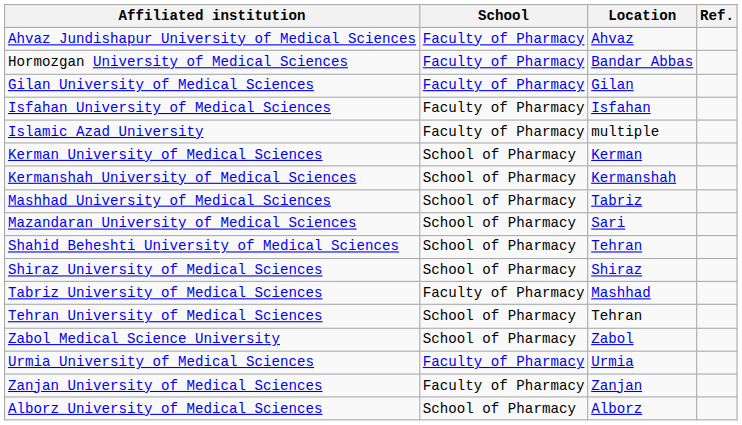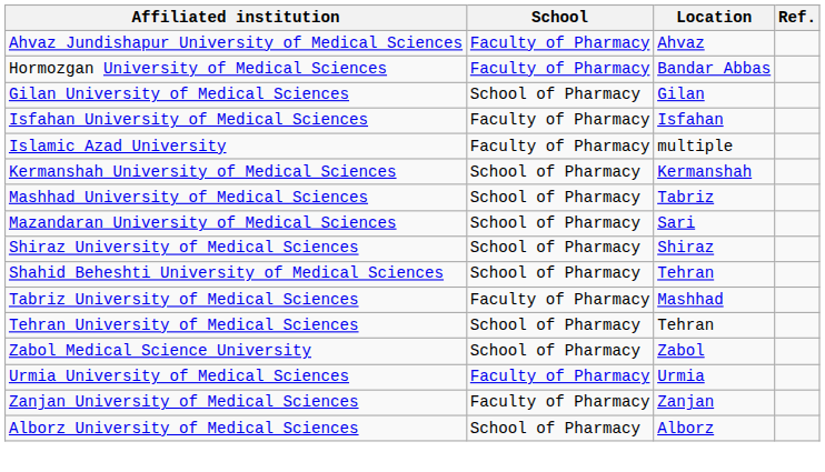 <table class="wikitable sortable">
 <tr>
 <th>Affiliated institution</th>
 <th>School</th>
 <th>Location</th>
 <th>Ref.</th>
 </tr>
 <tr>
 <td><a href='#'>Ahvaz Jundishapur University of Medical Sciences</a></td>
 <td><a href='#'>Faculty of Pharmacy</a></td>
 <td><a href='#'>Ahvaz</a></td>
 <td></td>
 </tr>
 <tr>
 <td>Hormozgan <a href='#'>University of Medical Sciences</a></td>
 <td><a href='#'>Faculty of Pharmacy</a></td>
 <td><a href='#'>Bandar Abbas</a></td>
 <td></td>
 </tr>
 <tr>
 <td><a href='#'>Gilan University of Medical Sciences</a></td>
-<td><a href='#'>Faculty of Pharmacy</a></td>
+<td>School of Pharmacy</td>
 <td><a href='#'>Gilan</a></td>
 <td></td>
 </tr>
 <tr>
 <td><a href='#'>Isfahan University of Medical Sciences</a></td>
 <td>Faculty of Pharmacy</td>
 <td><a href='#'>Isfahan</a></td>
 <td></td>
 </tr>
 <tr>
 <td><a href='#'>Islamic Azad University</a></td>
 <td>Faculty of Pharmacy</td>
 <td>multiple</td>
-<td></td>
-</tr>
-<tr>
-<td><a href='#'>Kerman University of Medical Sciences</a></td>
-<td>School of Pharmacy</td>
-<td><a href='#'>Kerman</a></td>
 <td></td>
 </tr>
 <tr>
 <td><a href='#'>Kermanshah University of Medical Sciences</a></td>
 <td>School of Pharmacy</td>
 <td><a href='#'>Kermanshah</a></td>
 <td></td>
 </tr>
 <tr>
 <td><a href='#'>Mashhad University of Medical Sciences</a></td>
 <td>School of Pharmacy</td>
 <td><a href='#'>Tabriz</a></td>
 <td></td>
 </tr>
 <tr>
 <td><a href='#'>Mazandaran University of Medical Sciences</a></td>
 <td>School of Pharmacy</td>
 <td><a href='#'>Sari</a></td>
 <td></td>
 </tr>
 <tr>
+<td><a href='#'>Shiraz University of Medical Sciences</a></td>
+<td>School of Pharmacy</td>
+<td><a href='#'>Shiraz</a></td>
+<td></td>
+</tr>
+<tr>
 <td><a href='#'>Shahid Beheshti University of Medical Sciences</a></td>
 <td>School of Pharmacy</td>
 <td><a href='#'>Tehran</a></td>
-<td></td>
-</tr>
-<tr>
-<td><a href='#'>Shiraz University of Medical Sciences</a></td>
-<td>School of Pharmacy</td>
-<td><a href='#'>Shiraz</a></td>
 <td></td>
 </tr>
 <tr>
 <td><a href='#'>Tabriz University of Medical Sciences</a></td>
 <td>Faculty of Pharmacy</td>
 <td><a href='#'>Mashhad</a></td>
 <td></td>
 </tr>
 <tr>
 <td><a href='#'>Tehran University of Medical Sciences</a></td>
 <td>School of Pharmacy</td>
 <td>Tehran</td>
 <td></td>
 </tr>
 <tr>
 <td><a href='#'>Zabol Medical Science University</a></td>
 <td>School of Pharmacy</td>
 <td><a href='#'>Zabol</a></td>
 <td></td>
 </tr>
 <tr>
 <td><a href='#'>Urmia University of Medical Sciences</a></td>
 <td><a href='#'>Faculty of Pharmacy</a></td>
 <td><a href='#'>Urmia</a></td>
 <td></td>
 </tr>
 <tr>
 <td><a href='#'>Zanjan University of Medical Sciences</a></td>
 <td>Faculty of Pharmacy</td>
 <td><a href='#'>Zanjan</a></td>
 <td></td>
 </tr>
 <tr>
 <td><a href='#'>Alborz University of Medical Sciences</a></td>
 <td>School of Pharmacy</td>
 <td><a href='#'>Alborz</a></td>
 <td></td>
 </tr>
 </table>
